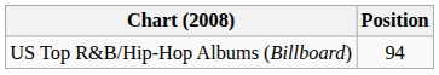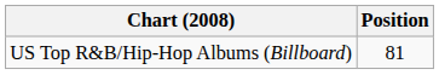 <table class="wikitable plainrowheaders">
 <tr>
 <th>Chart (2008)</th>
 <th>Position</th>
 </tr>
 <tr>
 <td>US Top R&B/Hip-Hop Albums (<em>Billboard</em>)</td>
-<td style="text-align:center">94</td>
+<td style="text-align:center">81</td>
 </tr>
 </table>
